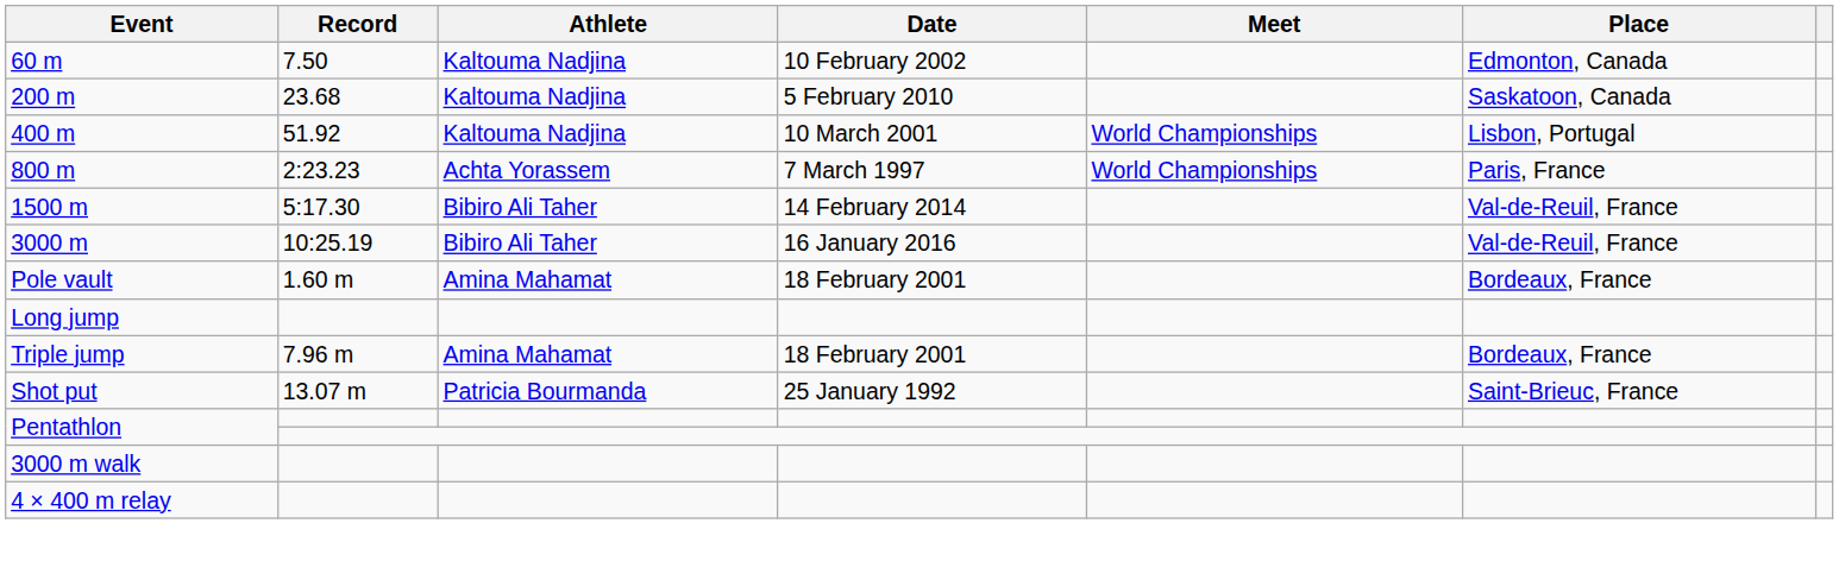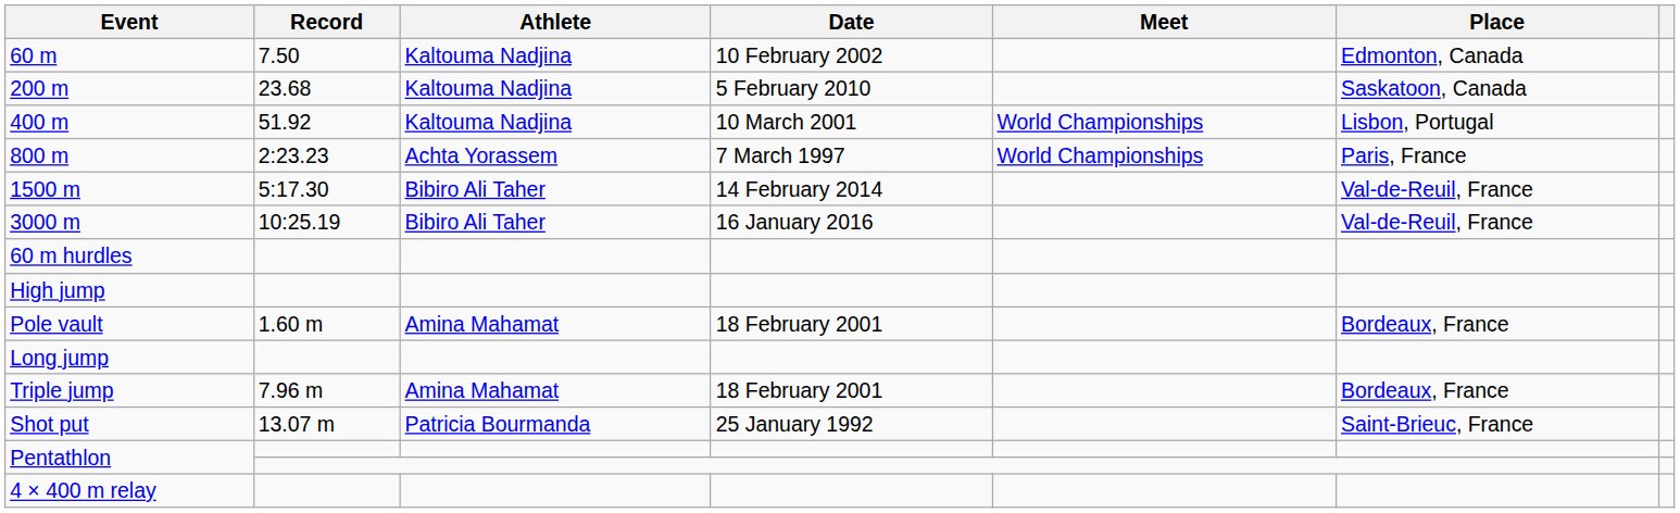 <table class="wikitable" style="font-size:95%; width: 95%;">
 <tr>
 <th>Event</th>
 <th>Record</th>
 <th>Athlete</th>
 <th>Date</th>
 <th>Meet</th>
 <th>Place</th>
 <th></th>
 </tr>
 <tr>
 <td><a href='#'>60 m</a></td>
 <td>7.50</td>
 <td><a href='#'>Kaltouma Nadjina</a></td>
 <td>10 February 2002</td>
 <td></td>
 <td><a href='#'>Edmonton</a>, Canada</td>
 <td></td>
 </tr>
 <tr>
 <td><a href='#'>200 m</a></td>
 <td>23.68</td>
 <td><a href='#'>Kaltouma Nadjina</a></td>
 <td>5 February 2010</td>
 <td></td>
 <td><a href='#'>Saskatoon</a>, Canada</td>
 <td></td>
 </tr>
 <tr>
 <td><a href='#'>400 m</a></td>
 <td>51.92</td>
 <td><a href='#'>Kaltouma Nadjina</a></td>
 <td>10 March 2001</td>
 <td><a href='#'>World Championships</a></td>
 <td><a href='#'>Lisbon</a>, Portugal</td>
 <td></td>
 </tr>
 <tr>
 <td><a href='#'>800 m</a></td>
 <td>2:23.23</td>
 <td><a href='#'>Achta Yorassem</a></td>
 <td>7 March 1997</td>
 <td><a href='#'>World Championships</a></td>
 <td><a href='#'>Paris</a>, France</td>
 <td></td>
 </tr>
 <tr>
 <td><a href='#'>1500 m</a></td>
 <td>5:17.30</td>
 <td><a href='#'>Bibiro Ali Taher</a></td>
 <td>14 February 2014</td>
 <td></td>
 <td><a href='#'>Val-de-Reuil</a>, France</td>
 <td></td>
 </tr>
 <tr>
 <td><a href='#'>3000 m</a></td>
 <td>10:25.19</td>
 <td><a href='#'>Bibiro Ali Taher</a></td>
 <td>16 January 2016</td>
 <td></td>
 <td><a href='#'>Val-de-Reuil</a>, France</td>
 <td></td>
 </tr>
 <tr>
+<td><a href='#'>60 m hurdles</a></td>
+<td></td>
+<td></td>
+<td></td>
+<td></td>
+<td></td>
+<td></td>
+</tr>
+<tr>
+<td><a href='#'>High jump</a></td>
+<td></td>
+<td></td>
+<td></td>
+<td></td>
+<td></td>
+<td></td>
+</tr>
+<tr>
 <td><a href='#'>Pole vault</a></td>
 <td>1.60 m</td>
 <td><a href='#'>Amina Mahamat</a></td>
 <td>18 February 2001</td>
 <td></td>
 <td><a href='#'>Bordeaux</a>, France</td>
 <td></td>
 </tr>
 <tr>
 <td><a href='#'>Long jump</a></td>
 <td></td>
 <td></td>
 <td></td>
 <td></td>
 <td></td>
 <td></td>
 </tr>
 <tr>
 <td><a href='#'>Triple jump</a></td>
 <td>7.96 m</td>
 <td><a href='#'>Amina Mahamat</a></td>
 <td>18 February 2001</td>
 <td></td>
 <td><a href='#'>Bordeaux</a>, France</td>
 <td></td>
 </tr>
 <tr>
 <td><a href='#'>Shot put</a></td>
 <td>13.07 m </td>
 <td><a href='#'>Patricia Bourmanda</a></td>
 <td>25 January 1992</td>
 <td></td>
 <td><a href='#'>Saint-Brieuc</a>, France</td>
 <td></td>
 </tr>
 <tr>
 <td rowspan=2><a href='#'>Pentathlon</a></td>
 <td></td>
 <td></td>
 <td></td>
 <td></td>
 <td></td>
 <td></td>
 </tr>
 <tr>
 <td colspan=5></td>
 <td></td>
 </tr>
 <tr>
-<td><a href='#'>3000 m walk</a></td>
-<td></td>
-<td></td>
-<td></td>
-<td></td>
-<td></td>
-<td></td>
-</tr>
-<tr>
 <td><a href='#'>4 × 400 m relay</a></td>
 <td></td>
 <td></td>
 <td></td>
 <td></td>
 <td></td>
 <td></td>
 </tr>
 </table>
